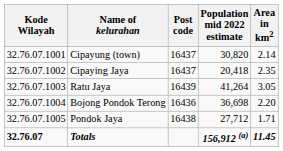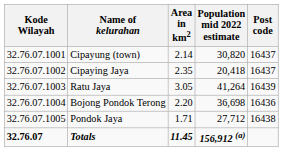 <table class="wikitable">
 <tr>
 <th>Kode <br>Wilayah</th>
 <th>Name of <br> <em>kelurahan</em></th>
+<th>Area <br>in <br>km<sup>2</sup></th>
+<th>Population<br>mid 2022<br>estimate</th>
 <th>Post<br>code</th>
-<th>Population<br>mid 2022<br>estimate</th>
-<th>Area <br>in <br>km<sup>2</sup></th>
 </tr>
 <tr>
 <td>32.76.07.1001</td>
 <td>Cipayung (town)</td>
+<td align="right">2.14</td>
+<td align="right">30,820</td>
 <td>16437</td>
-<td align="right">30,820</td>
-<td align="right">2.14</td>
 </tr>
 <tr>
 <td>32.76.07.1002</td>
 <td>Cipaying Jaya</td>
+<td align="right">2.35</td>
+<td align="right">20,418</td>
 <td>16437</td>
-<td align="right">20,418</td>
-<td align="right">2.35</td>
 </tr>
 <tr>
 <td>32.76.07.1003</td>
 <td>Ratu Jaya</td>
+<td align="right">3.05</td>
+<td align="right">41,264</td>
 <td>16439</td>
-<td align="right">41,264</td>
-<td align="right">3.05</td>
 </tr>
 <tr>
 <td>32.76.07.1004</td>
 <td>Bojong Pondok Terong</td>
+<td align="right">2.20</td>
+<td align="right">36,698</td>
 <td>16436</td>
-<td align="right">36,698</td>
-<td align="right">2.20</td>
 </tr>
 <tr>
 <td>32.76.07.1005</td>
 <td>Pondok Jaya</td>
+<td align="right">1.71</td>
+<td align="right">27,712</td>
 <td>16438</td>
-<td align="right">27,712</td>
-<td align="right">1.71</td>
 </tr>
 <tr>
 <td><strong>32.76.07</strong></td>
 <td><strong><em>Totals</em></strong></td>
+<td align="right"><strong><em>11.45</em></strong></td>
+<td align="right"><strong><em>156,912 <sup>(a)</sup></em></strong></td>
 <td></td>
-<td align="right"><strong><em>156,912 <sup>(a)</sup></em></strong></td>
-<td align="right"><strong><em>11.45</em></strong></td>
 </tr>
 </table>
